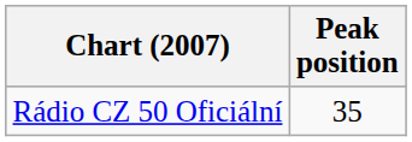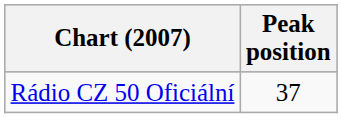 <table class="wikitable">
 <tr>
 <th>Chart (2007)</th>
 <th>Peak<br>position</th>
 </tr>
 <tr>
 <td><a href='#'>Rádio CZ 50 Oficiální</a></td>
-<td align="center">35</td>
+<td align="center">37</td>
 </tr>
 </table>
